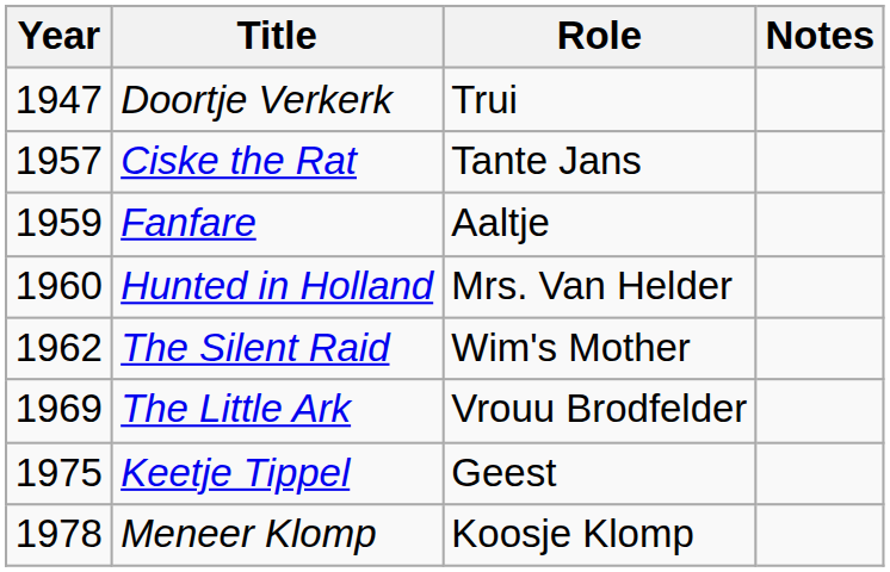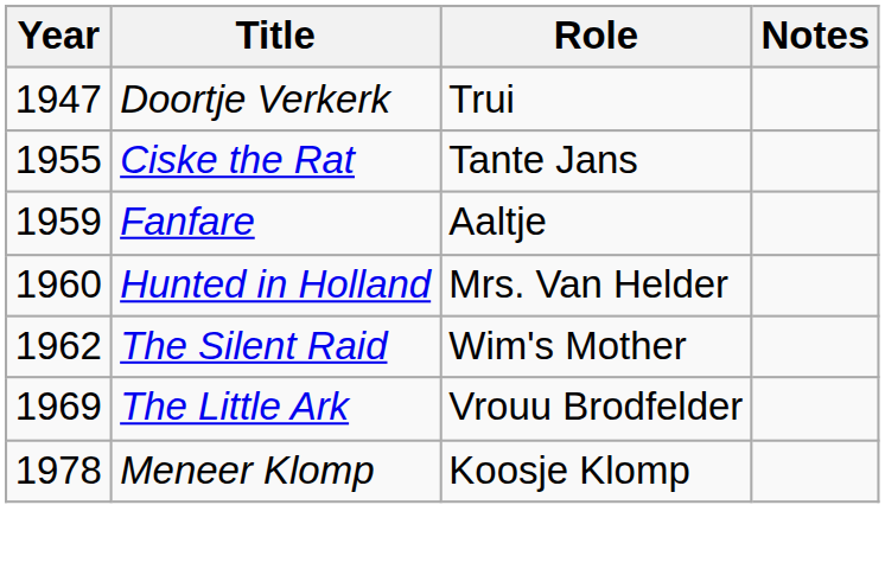 <table class="wikitable">
 <tr>
 <th>Year</th>
 <th>Title</th>
 <th>Role</th>
 <th>Notes</th>
 </tr>
 <tr>
 <td>1947</td>
 <td><em>Doortje Verkerk</em></td>
 <td>Trui</td>
 <td></td>
 </tr>
 <tr>
-<td>1957</td>
+<td>1955</td>
 <td><em><a href='#'>Ciske the Rat</a></em></td>
 <td>Tante Jans</td>
 <td></td>
 </tr>
 <tr>
 <td>1959</td>
 <td><em><a href='#'>Fanfare</a></em></td>
 <td>Aaltje</td>
 <td></td>
 </tr>
 <tr>
 <td>1960</td>
 <td><em><a href='#'>Hunted in Holland</a></em></td>
 <td>Mrs. Van Helder</td>
 <td></td>
 </tr>
 <tr>
 <td>1962</td>
 <td><em><a href='#'>The Silent Raid</a></em></td>
 <td>Wim's Mother</td>
 <td></td>
 </tr>
 <tr>
 <td>1969</td>
 <td><em><a href='#'>The Little Ark</a></em></td>
 <td>Vrouu Brodfelder</td>
 <td></td>
 </tr>
 <tr>
-<td>1975</td>
-<td><em><a href='#'>Keetje Tippel</a></em></td>
-<td>Geest</td>
-<td></td>
-</tr>
-<tr>
 <td>1978</td>
 <td><em>Meneer Klomp</em></td>
 <td>Koosje Klomp</td>
 <td></td>
 </tr>
 </table>
